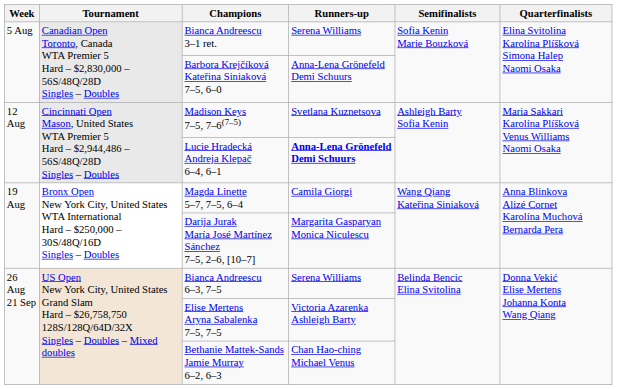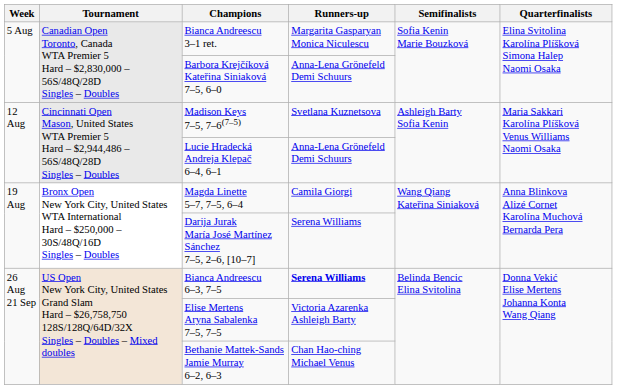 <table class=wikitable style=font-size:95%>
 <tr>
 <th style="width:48px;">Week</th>
 <th style="width:248px;">Tournament</th>
 <th style="width:200px;">Champions</th>
 <th style="width:200px;">Runners-up</th>
 <th style="width:190px;">Semifinalists</th>
 <th style="width:190px;">Quarterfinalists</th>
 </tr>
 <tr valign=top>
 <td rowspan=2>5 Aug</td>
 <td style="background:#E9E9E9;" rowspan="2"><a href='#'>Canadian Open</a><br> <a href='#'>Toronto</a>, Canada<br>WTA Premier 5<br>Hard – $2,830,000 – 56S/48Q/28D<br><a href='#'>Singles</a> – <a href='#'>Doubles</a></td>
 <td> <a href='#'>Bianca Andreescu</a> <br> 3–1 ret.</td>
-<td> <a href='#'>Serena Williams</a></td>
+<td> <a href='#'>Margarita Gasparyan</a> <br>  <a href='#'>Monica Niculescu</a></td>
 <td rowspan=2> <a href='#'>Sofia Kenin</a> <br>  <a href='#'>Marie Bouzková</a></td>
 <td rowspan=2> <a href='#'>Elina Svitolina</a><br> <a href='#'>Karolína Plíšková</a> <br>  <a href='#'>Simona Halep</a> <br>  <a href='#'>Naomi Osaka</a></td>
 </tr>
 <tr valign=top>
 <td> <a href='#'>Barbora Krejčíková</a> <br>  <a href='#'>Kateřina Siniaková</a> <br> 7–5, 6–0</td>
 <td> <a href='#'>Anna-Lena Grönefeld</a> <br>  <a href='#'>Demi Schuurs</a></td>
 </tr>
 <tr valign=top>
 <td rowspan=2>12 Aug</td>
 <td style="background:#E9E9E9;" rowspan="2"><a href='#'>Cincinnati Open</a><br> <a href='#'>Mason</a>, United States<br>WTA Premier 5<br>Hard – $2,944,486 – 56S/48Q/28D<br><a href='#'>Singles</a> – <a href='#'>Doubles</a></td>
 <td> <a href='#'>Madison Keys</a> <br> 7–5, 7–6<sup>(7–5)</sup></td>
 <td> <a href='#'>Svetlana Kuznetsova</a></td>
 <td rowspan=2> <a href='#'>Ashleigh Barty</a> <br>  <a href='#'>Sofia Kenin</a></td>
 <td rowspan=2> <a href='#'>Maria Sakkari</a><br> <a href='#'>Karolína Plíšková</a> <br> <a href='#'>Venus Williams</a> <br>  <a href='#'>Naomi Osaka</a></td>
 </tr>
 <tr valign=top>
 <td> <a href='#'>Lucie Hradecká</a> <br>  <a href='#'>Andreja Klepač</a> <br> 6–4, 6–1</td>
-<td><strong> <a href='#'>Anna-Lena Grönefeld</a> <br>  <a href='#'>Demi Schuurs</a></strong></td>
+<td> <a href='#'>Anna-Lena Grönefeld</a> <br>  <a href='#'>Demi Schuurs</a></td>
 </tr>
 <tr valign=top>
 <td rowspan=2>19 Aug</td>
 <td style="background:#fff;" rowspan="2"><a href='#'>Bronx Open</a><br> New York City, United States<br>WTA International<br>Hard – $250,000 – 30S/48Q/16D<br><a href='#'>Singles</a> – <a href='#'>Doubles</a></td>
 <td> <a href='#'>Magda Linette</a> <br> 5–7, 7–5, 6–4</td>
 <td> <a href='#'>Camila Giorgi</a></td>
 <td rowspan=2> <a href='#'>Wang Qiang</a><br> <a href='#'>Kateřina Siniaková</a></td>
 <td rowspan=2> <a href='#'>Anna Blinkova</a> <br> <a href='#'>Alizé Cornet</a> <br> <a href='#'>Karolína Muchová</a> <br>  <a href='#'>Bernarda Pera</a></td>
 </tr>
 <tr valign=top>
 <td> <a href='#'>Darija Jurak</a> <br>  <a href='#'>María José Martínez Sánchez</a> <br> 7–5, 2–6, [10–7]</td>
-<td> <a href='#'>Margarita Gasparyan</a> <br>  <a href='#'>Monica Niculescu</a></td>
+<td> <a href='#'>Serena Williams</a></td>
 </tr>
 <tr valign=top>
 <td rowspan=3>26 Aug <br>21 Sep</td>
 <td style="background:#F3E6D7;" rowspan="3"><a href='#'>US Open</a><br> New York City, United States<br>Grand Slam<br>Hard – $26,758,750<br>128S/128Q/64D/32X<br><a href='#'>Singles</a> – <a href='#'>Doubles</a> – <a href='#'>Mixed doubles</a></td>
 <td> <a href='#'>Bianca Andreescu</a> <br> 6–3, 7–5</td>
-<td> <a href='#'>Serena Williams</a></td>
+<td><strong> <a href='#'>Serena Williams</a></strong></td>
 <td rowspan=3> <a href='#'>Belinda Bencic</a> <br> <a href='#'>Elina Svitolina</a></td>
 <td rowspan=3> <a href='#'>Donna Vekić</a><br> <a href='#'>Elise Mertens</a><br>  <a href='#'>Johanna Konta</a> <br> <a href='#'>Wang Qiang</a></td>
 </tr>
 <tr valign=top>
 <td> <a href='#'>Elise Mertens</a> <br>  <a href='#'>Aryna Sabalenka</a><br>7–5, 7–5</td>
 <td> <a href='#'>Victoria Azarenka</a>  <br>  <a href='#'>Ashleigh Barty</a></td>
 </tr>
 <tr valign=top>
 <td> <a href='#'>Bethanie Mattek-Sands</a> <br>  <a href='#'>Jamie Murray</a><br>6–2, 6–3</td>
 <td> <a href='#'>Chan Hao-ching</a> <br>  <a href='#'>Michael Venus</a></td>
 </tr>
 </table>
